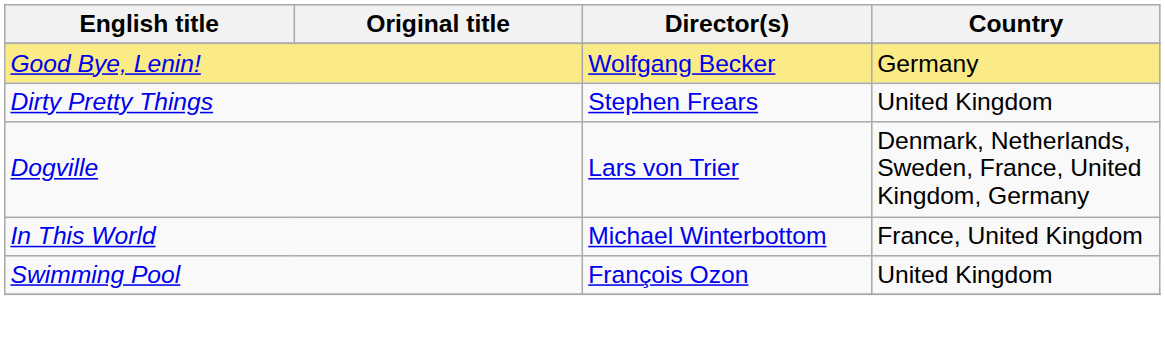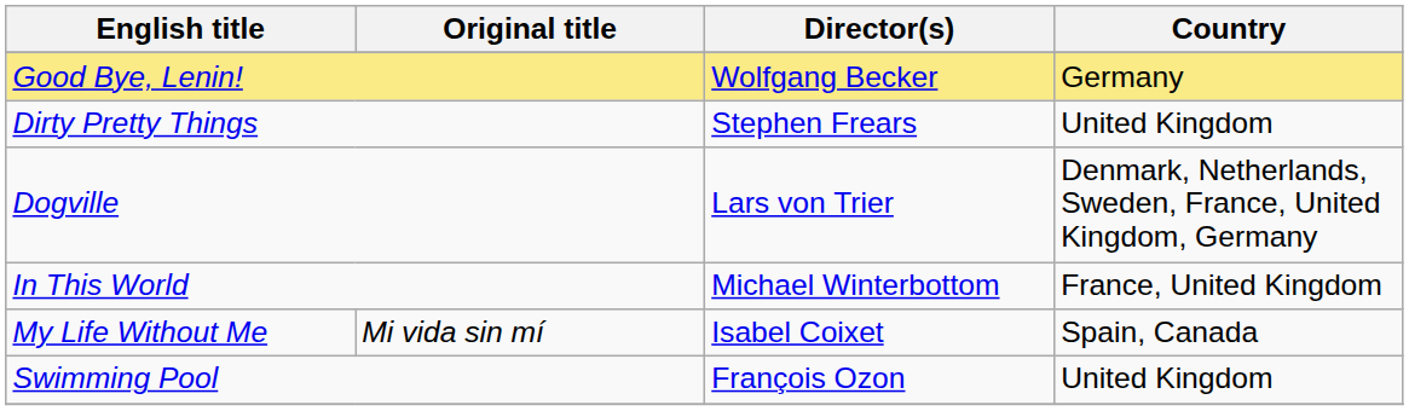 <table class="sortable wikitable" width="85%" cellpadding="5">
 <tr>
 <th width="20%">English title</th>
 <th width="20%">Original title</th>
 <th width="20%">Director(s)</th>
 <th width="20%">Country</th>
 </tr>
 <tr>
 </tr>
 <tr style="background:#FAEB86">
 <td colspan=2><em><a href='#'>Good Bye, Lenin!</a></em></td>
 <td><a href='#'>Wolfgang Becker</a></td>
 <td>Germany</td>
 </tr>
 <tr>
 <td colspan=2><em><a href='#'>Dirty Pretty Things</a></em></td>
 <td><a href='#'>Stephen Frears</a></td>
 <td>United Kingdom</td>
 </tr>
 <tr>
 <td colspan=2><em><a href='#'>Dogville</a></em></td>
 <td><a href='#'>Lars von Trier</a></td>
 <td>Denmark, Netherlands, Sweden, France, United Kingdom, Germany</td>
 </tr>
 <tr>
 <td colspan=2><em><a href='#'>In This World</a></em></td>
 <td><a href='#'>Michael Winterbottom</a></td>
 <td>France, United Kingdom</td>
 </tr>
 <tr>
+<td><em><a href='#'>My Life Without Me</a></em></td>
+<td><em>Mi vida sin mí</em></td>
+<td><a href='#'>Isabel Coixet</a></td>
+<td>Spain, Canada</td>
+</tr>
+<tr>
 <td colspan=2><em><a href='#'>Swimming Pool</a></em></td>
 <td><a href='#'>François Ozon</a></td>
 <td>United Kingdom</td>
 </tr>
 <tr>
 </tr>
 </table>
